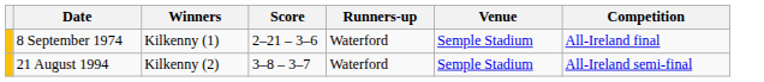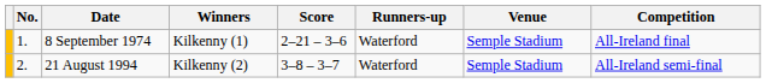 <table class="wikitable" style="font-size:90%">
 <tr>
 <th width=1></th>
+<th width=5>No.</th>
 <th width=120>Date</th>
 <th width=100>Winners</th>
 <th width=70>Score</th>
 <th width=100>Runners-up</th>
 <th width=120>Venue</th>
 <th width=160>Competition</th>
 </tr>
 <tr>
 <td style="background-color:#FFC000"></td>
+<td>1.</td>
 <td>8 September 1974</td>
 <td>Kilkenny (1)</td>
 <td>2–21 – 3–6</td>
 <td>Waterford</td>
 <td><a href='#'>Semple Stadium</a></td>
 <td><a href='#'>All-Ireland final</a></td>
 </tr>
 <tr>
 <td style="background-color:#FFC000"></td>
+<td>2.</td>
 <td>21 August 1994</td>
 <td>Kilkenny (2)</td>
 <td>3–8 – 3–7</td>
 <td>Waterford</td>
 <td><a href='#'>Semple Stadium</a></td>
 <td><a href='#'>All-Ireland semi-final</a></td>
 </tr>
 </table>
